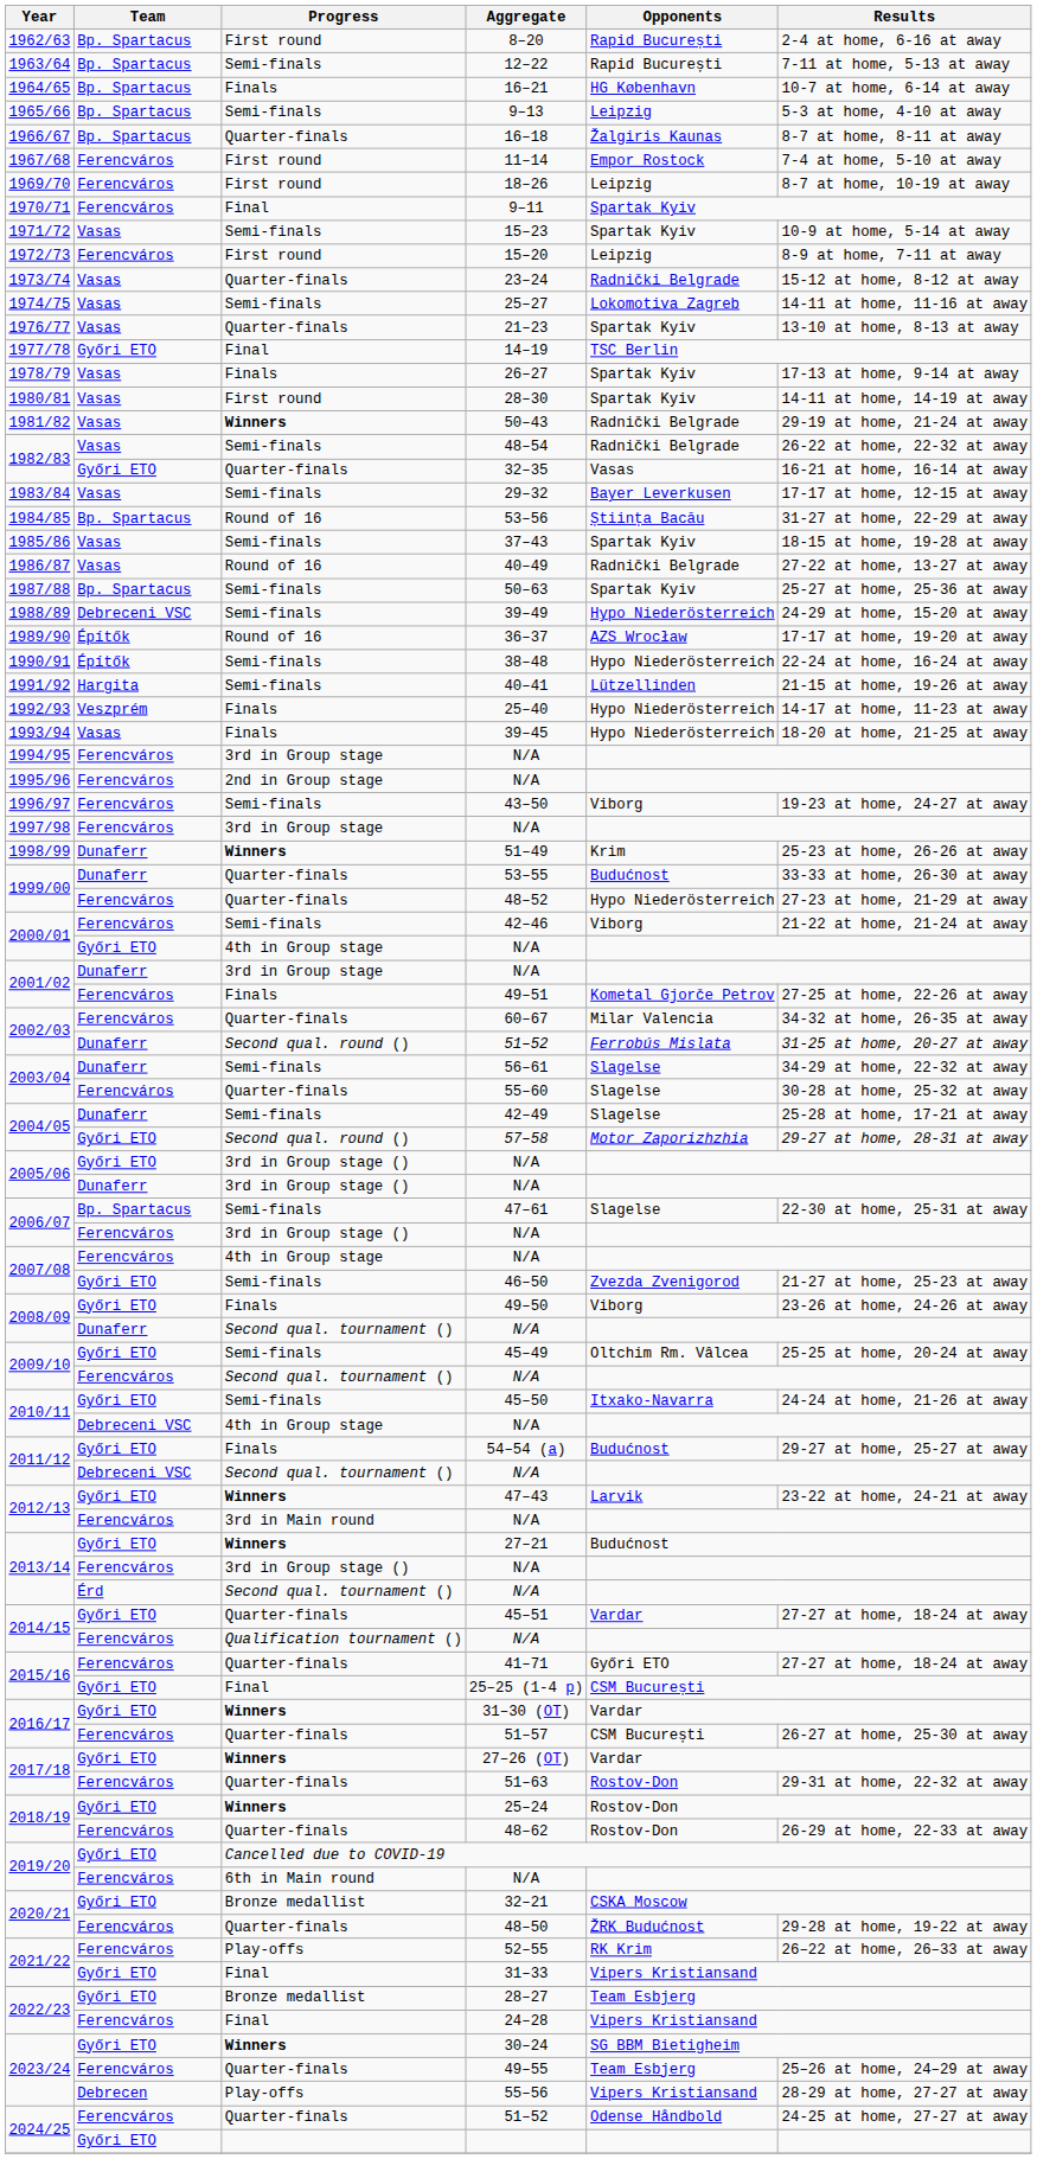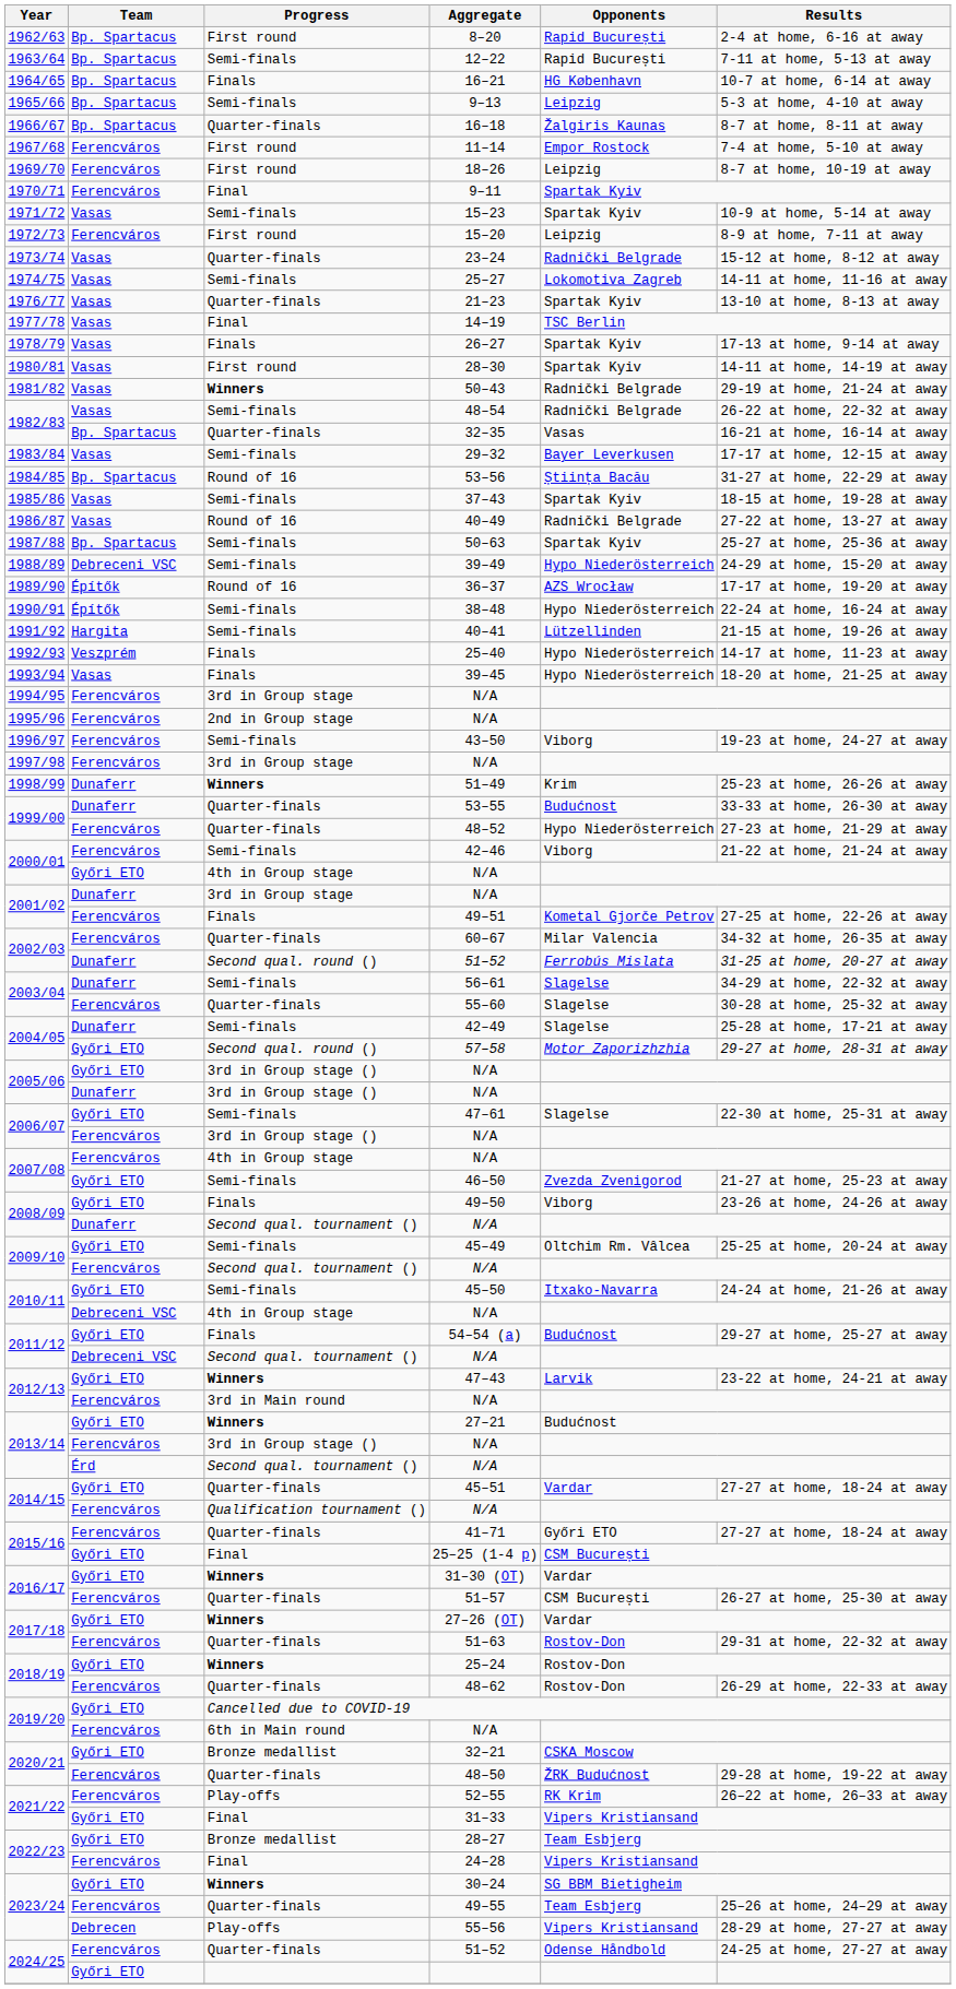 <table class="wikitable sortable">
 <tr>
 <th>Year</th>
 <th width="125">Team</th>
 <th>Progress</th>
 <th>Aggregate</th>
 <th>Opponents</th>
 <th>Results</th>
 </tr>
 <tr>
 <td><a href='#'>1962/63</a></td>
 <td><a href='#'>Bp. Spartacus</a></td>
 <td>First round</td>
 <td align=center>8–20</td>
 <td> <a href='#'>Rapid București</a></td>
 <td>2-4 at home, 6-16 at away</td>
 </tr>
 <tr>
 <td><a href='#'>1963/64</a></td>
 <td><a href='#'>Bp. Spartacus</a></td>
 <td>Semi-finals</td>
 <td align=center>12–22</td>
 <td> Rapid București</td>
 <td>7-11 at home, 5-13 at away</td>
 </tr>
 <tr>
 <td><a href='#'>1964/65</a></td>
 <td><a href='#'>Bp. Spartacus</a></td>
 <td> Finals</td>
 <td align=center>16–21</td>
 <td> <a href='#'>HG København</a></td>
 <td>10-7 at home, 6-14 at away</td>
 </tr>
 <tr>
 <td><a href='#'>1965/66</a></td>
 <td><a href='#'>Bp. Spartacus</a></td>
 <td>Semi-finals</td>
 <td align=center>9–13</td>
 <td> <a href='#'>Leipzig</a></td>
 <td>5-3 at home, 4-10 at away</td>
 </tr>
 <tr>
 <td><a href='#'>1966/67</a></td>
 <td><a href='#'>Bp. Spartacus</a></td>
 <td>Quarter-finals</td>
 <td align=center>16–18</td>
 <td> <a href='#'>Žalgiris Kaunas</a></td>
 <td>8-7 at home, 8-11 at away</td>
 </tr>
 <tr>
 <td><a href='#'>1967/68</a></td>
 <td><a href='#'>Ferencváros</a></td>
 <td>First round</td>
 <td align=center>11–14</td>
 <td> <a href='#'>Empor Rostock</a></td>
 <td>7-4 at home, 5-10 at away</td>
 </tr>
 <tr>
 <td><a href='#'>1969/70</a></td>
 <td><a href='#'>Ferencváros</a></td>
 <td>First round</td>
 <td align=center>18–26</td>
 <td> Leipzig</td>
 <td>8-7 at home, 10-19 at away</td>
 </tr>
 <tr>
 <td><a href='#'>1970/71</a></td>
 <td><a href='#'>Ferencváros</a></td>
 <td> Final</td>
 <td align=center>9–11</td>
 <td colspan="2"> <a href='#'>Spartak Kyiv</a></td>
 </tr>
 <tr>
 <td><a href='#'>1971/72</a></td>
 <td><a href='#'>Vasas</a></td>
 <td>Semi-finals</td>
 <td align=center>15–23</td>
 <td> Spartak Kyiv</td>
 <td>10-9 at home, 5-14 at away</td>
 </tr>
 <tr>
 <td><a href='#'>1972/73</a></td>
 <td><a href='#'>Ferencváros</a></td>
 <td>First round</td>
 <td align=center>15–20</td>
 <td> Leipzig</td>
 <td>8-9 at home, 7-11 at away</td>
 </tr>
 <tr>
 <td><a href='#'>1973/74</a></td>
 <td><a href='#'>Vasas</a></td>
 <td>Quarter-finals</td>
 <td align=center>23–24</td>
 <td> <a href='#'>Radnički Belgrade</a></td>
 <td>15-12 at home, 8-12 at away</td>
 </tr>
 <tr>
 <td><a href='#'>1974/75</a></td>
 <td><a href='#'>Vasas</a></td>
 <td>Semi-finals</td>
 <td align=center>25–27</td>
 <td> <a href='#'>Lokomotiva Zagreb</a></td>
 <td>14-11 at home, 11-16 at away</td>
 </tr>
 <tr>
 <td><a href='#'>1976/77</a></td>
 <td><a href='#'>Vasas</a></td>
 <td>Quarter-finals</td>
 <td align=center>21–23</td>
 <td> Spartak Kyiv</td>
 <td>13-10 at home, 8-13 at away</td>
 </tr>
 <tr>
 <td><a href='#'>1977/78</a></td>
-<td><a href='#'>Győri ETO</a></td>
+<td><a href='#'>Vasas</a></td>
 <td> Final</td>
 <td align=center>14–19</td>
 <td colspan="2"> <a href='#'>TSC Berlin</a></td>
 </tr>
 <tr>
 <td><a href='#'>1978/79</a></td>
 <td><a href='#'>Vasas</a></td>
 <td> Finals</td>
 <td align=center>26–27</td>
 <td> Spartak Kyiv</td>
 <td>17-13 at home, 9-14 at away</td>
 </tr>
 <tr>
 <td><a href='#'>1980/81</a></td>
 <td><a href='#'>Vasas</a></td>
 <td>First round</td>
 <td align=center>28–30</td>
 <td> Spartak Kyiv</td>
 <td>14-11 at home, 14-19 at away</td>
 </tr>
 <tr>
 <td><a href='#'>1981/82</a></td>
 <td><a href='#'>Vasas</a></td>
 <td> <strong>Winners</strong></td>
 <td align=center>50–43</td>
 <td> Radnički Belgrade</td>
 <td>29-19 at home, 21-24 at away</td>
 </tr>
 <tr>
 <td rowspan="2"><a href='#'>1982/83</a></td>
 <td><a href='#'>Vasas</a></td>
 <td>Semi-finals</td>
 <td align=center>48–54</td>
 <td> Radnički Belgrade</td>
 <td>26-22 at home, 22-32 at away</td>
 </tr>
 <tr>
-<td><a href='#'>Győri ETO</a></td>
+<td><a href='#'>Bp. Spartacus</a></td>
 <td>Quarter-finals</td>
 <td align=center>32–35</td>
 <td> Vasas</td>
 <td>16-21 at home, 16-14 at away</td>
 </tr>
 <tr>
 <td><a href='#'>1983/84</a></td>
 <td><a href='#'>Vasas</a></td>
 <td>Semi-finals</td>
 <td align=center>29–32</td>
 <td> <a href='#'>Bayer Leverkusen</a></td>
 <td>17-17 at home, 12-15 at away</td>
 </tr>
 <tr>
 <td><a href='#'>1984/85</a></td>
 <td><a href='#'>Bp. Spartacus</a></td>
 <td>Round of 16</td>
 <td align=center>53–56</td>
 <td> <a href='#'>Știința Bacău</a></td>
 <td>31-27 at home, 22-29 at away</td>
 </tr>
 <tr>
 <td><a href='#'>1985/86</a></td>
 <td><a href='#'>Vasas</a></td>
 <td>Semi-finals</td>
 <td align=center>37–43</td>
 <td> Spartak Kyiv</td>
 <td>18-15 at home, 19-28 at away</td>
 </tr>
 <tr>
 <td><a href='#'>1986/87</a></td>
 <td><a href='#'>Vasas</a></td>
 <td>Round of 16</td>
 <td align=center>40–49</td>
 <td> Radnički Belgrade</td>
 <td>27-22 at home, 13-27 at away</td>
 </tr>
 <tr>
 <td><a href='#'>1987/88</a></td>
 <td><a href='#'>Bp. Spartacus</a></td>
 <td>Semi-finals</td>
 <td align=center>50–63</td>
 <td> Spartak Kyiv</td>
 <td>25-27 at home, 25-36 at away</td>
 </tr>
 <tr>
 <td><a href='#'>1988/89</a></td>
 <td><a href='#'>Debreceni VSC</a></td>
 <td>Semi-finals</td>
 <td align=center>39–49</td>
 <td> <a href='#'>Hypo Niederösterreich</a></td>
 <td>24-29 at home, 15-20 at away</td>
 </tr>
 <tr>
 <td><a href='#'>1989/90</a></td>
 <td><a href='#'>Építők</a></td>
 <td>Round of 16</td>
 <td align=center>36–37</td>
 <td> <a href='#'>AZS Wrocław</a></td>
 <td>17-17 at home, 19-20 at away</td>
 </tr>
 <tr>
 <td><a href='#'>1990/91</a></td>
 <td><a href='#'>Építők</a></td>
 <td>Semi-finals</td>
 <td align=center>38–48</td>
 <td> Hypo Niederösterreich</td>
 <td>22-24 at home, 16-24 at away</td>
 </tr>
 <tr>
 <td><a href='#'>1991/92</a></td>
 <td><a href='#'>Hargita</a></td>
 <td>Semi-finals</td>
 <td align=center>40–41</td>
 <td> <a href='#'>Lützellinden</a></td>
 <td>21-15 at home, 19-26 at away</td>
 </tr>
 <tr>
 <td><a href='#'>1992/93</a></td>
 <td><a href='#'>Veszprém</a></td>
 <td> Finals</td>
 <td align=center>25–40</td>
 <td> Hypo Niederösterreich</td>
 <td>14-17 at home, 11-23 at away</td>
 </tr>
 <tr>
 <td><a href='#'>1993/94</a></td>
 <td><a href='#'>Vasas</a></td>
 <td> Finals</td>
 <td align=center>39–45</td>
 <td> Hypo Niederösterreich</td>
 <td>18-20 at home, 21-25 at away</td>
 </tr>
 <tr>
 <td><a href='#'>1994/95</a></td>
 <td><a href='#'>Ferencváros</a></td>
 <td>3rd in Group stage</td>
 <td align=center>N/A</td>
 <td colspan="2"></td>
 </tr>
 <tr>
 <td><a href='#'>1995/96</a></td>
 <td><a href='#'>Ferencváros</a></td>
 <td>2nd in Group stage</td>
 <td align=center>N/A</td>
 <td colspan="2"></td>
 </tr>
 <tr>
 <td><a href='#'>1996/97</a></td>
 <td><a href='#'>Ferencváros</a></td>
 <td>Semi-finals</td>
 <td align=center>43–50</td>
 <td> Viborg</td>
 <td>19-23 at home, 24-27 at away</td>
 </tr>
 <tr>
 <td><a href='#'>1997/98</a></td>
 <td><a href='#'>Ferencváros</a></td>
 <td>3rd in Group stage</td>
 <td align=center>N/A</td>
 <td colspan="2"></td>
 </tr>
 <tr>
 <td><a href='#'>1998/99</a></td>
 <td><a href='#'>Dunaferr</a></td>
 <td> <strong>Winners</strong></td>
 <td align=center>51–49</td>
 <td> Krim</td>
 <td>25-23 at home, 26-26 at away</td>
 </tr>
 <tr>
 <td rowspan="2"><a href='#'>1999/00</a></td>
 <td><a href='#'>Dunaferr</a></td>
 <td>Quarter-finals</td>
 <td align=center>53–55</td>
 <td> <a href='#'>Budućnost</a></td>
 <td>33-33 at home, 26-30 at away</td>
 </tr>
 <tr>
 <td><a href='#'>Ferencváros</a></td>
 <td>Quarter-finals</td>
 <td align=center>48–52</td>
 <td> Hypo Niederösterreich</td>
 <td>27-23 at home, 21-29 at away</td>
 </tr>
 <tr>
 <td rowspan="2"><a href='#'>2000/01</a></td>
 <td><a href='#'>Ferencváros</a></td>
 <td>Semi-finals</td>
 <td align=center>42–46</td>
 <td> Viborg</td>
 <td>21-22 at home, 21-24 at away</td>
 </tr>
 <tr>
 <td><a href='#'>Győri ETO</a></td>
 <td>4th in Group stage</td>
 <td align=center>N/A</td>
 <td colspan="2"></td>
 </tr>
 <tr>
 <td rowspan="2"><a href='#'>2001/02</a></td>
 <td><a href='#'>Dunaferr</a></td>
 <td>3rd in Group stage</td>
 <td align=center>N/A</td>
 <td colspan="2"></td>
 </tr>
 <tr>
 <td><a href='#'>Ferencváros</a></td>
 <td> Finals</td>
 <td align=center>49–51</td>
 <td> <a href='#'>Kometal Gjorče Petrov</a></td>
 <td>27-25 at home, 22-26 at away</td>
 </tr>
 <tr>
 <td rowspan="2"><a href='#'>2002/03</a></td>
 <td><a href='#'>Ferencváros</a></td>
 <td>Quarter-finals</td>
 <td align=center>60–67</td>
 <td> Milar Valencia</td>
 <td>34-32 at home, 26-35 at away</td>
 </tr>
 <tr>
 <td><a href='#'>Dunaferr</a></td>
 <td><em>Second qual. round</em> ()</td>
 <td align=center><em>51–52</em></td>
 <td><em> <a href='#'>Ferrobús Mislata</a></em></td>
 <td><em>31-25 at home, 20-27 at away</em></td>
 </tr>
 <tr>
 <td rowspan="2"><a href='#'>2003/04</a></td>
 <td><a href='#'>Dunaferr</a></td>
 <td>Semi-finals</td>
 <td align=center>56–61</td>
 <td> <a href='#'>Slagelse</a></td>
 <td>34-29 at home, 22-32 at away</td>
 </tr>
 <tr>
 <td><a href='#'>Ferencváros</a></td>
 <td>Quarter-finals</td>
 <td align=center>55–60</td>
 <td> Slagelse</td>
 <td>30-28 at home, 25-32 at away</td>
 </tr>
 <tr>
 <td rowspan="2"><a href='#'>2004/05</a></td>
 <td><a href='#'>Dunaferr</a></td>
 <td>Semi-finals</td>
 <td align=center>42–49</td>
 <td> Slagelse</td>
 <td>25-28 at home, 17-21 at away</td>
 </tr>
 <tr>
 <td><a href='#'>Győri ETO</a></td>
 <td><em>Second qual. round</em> ()</td>
 <td align=center><em>57–58</em></td>
 <td><em> <a href='#'>Motor Zaporizhzhia</a></em></td>
 <td><em>29-27 at home, 28-31 at away</em></td>
 </tr>
 <tr>
 <td rowspan="2"><a href='#'>2005/06</a></td>
 <td><a href='#'>Győri ETO</a></td>
 <td>3rd in Group stage ()</td>
 <td align=center>N/A</td>
 <td colspan="2"></td>
 </tr>
 <tr>
 <td><a href='#'>Dunaferr</a></td>
 <td>3rd in Group stage ()</td>
 <td align=center>N/A</td>
 <td colspan="2"></td>
 </tr>
 <tr>
 <td rowspan="2"><a href='#'>2006/07</a></td>
-<td><a href='#'>Bp. Spartacus</a></td>
+<td><a href='#'>Győri ETO</a></td>
 <td>Semi-finals</td>
 <td align=center>47–61</td>
 <td> Slagelse</td>
 <td>22-30 at home, 25-31 at away</td>
 </tr>
 <tr>
 <td><a href='#'>Ferencváros</a></td>
 <td>3rd in Group stage ()</td>
 <td align=center>N/A</td>
 <td colspan="2"></td>
 </tr>
 <tr>
 <td rowspan="2"><a href='#'>2007/08</a></td>
 <td><a href='#'>Ferencváros</a></td>
 <td>4th in Group stage</td>
 <td align=center>N/A</td>
 <td colspan="2"></td>
 </tr>
 <tr>
 <td><a href='#'>Győri ETO</a></td>
 <td>Semi-finals</td>
 <td align=center>46–50</td>
 <td> <a href='#'>Zvezda Zvenigorod</a></td>
 <td>21-27 at home, 25-23 at away</td>
 </tr>
 <tr>
 <td rowspan="2"><a href='#'>2008/09</a></td>
 <td><a href='#'>Győri ETO</a></td>
 <td> Finals</td>
 <td align=center>49–50</td>
 <td> Viborg</td>
 <td>23-26 at home, 24-26 at away</td>
 </tr>
 <tr>
 <td><a href='#'>Dunaferr</a></td>
 <td><em>Second qual. tournament</em> ()</td>
 <td align=center><em>N/A</em></td>
 <td colspan="2"><em></em></td>
 </tr>
 <tr>
 <td rowspan="2"><a href='#'>2009/10</a></td>
 <td><a href='#'>Győri ETO</a></td>
 <td>Semi-finals</td>
 <td align=center>45–49</td>
 <td> Oltchim Rm. Vâlcea</td>
 <td>25-25 at home, 20-24 at away</td>
 </tr>
 <tr>
 <td><a href='#'>Ferencváros</a></td>
 <td><em>Second qual. tournament</em> ()</td>
 <td align=center><em>N/A</em></td>
 <td colspan="2"><em></em></td>
 </tr>
 <tr>
 <td rowspan="2"><a href='#'>2010/11</a></td>
 <td><a href='#'>Győri ETO</a></td>
 <td>Semi-finals</td>
 <td align=center>45–50</td>
 <td> <a href='#'>Itxako-Navarra</a></td>
 <td>24-24 at home, 21-26 at away</td>
 </tr>
 <tr>
 <td><a href='#'>Debreceni VSC</a></td>
 <td>4th in Group stage</td>
 <td align=center>N/A</td>
 <td colspan="2"></td>
 </tr>
 <tr>
 <td rowspan="2"><a href='#'>2011/12</a></td>
 <td><a href='#'>Győri ETO</a></td>
 <td> Finals</td>
 <td align=center>54–54 (<a href='#'>a</a>)</td>
 <td> <a href='#'>Budućnost</a></td>
 <td>29-27 at home, 25-27 at away</td>
 </tr>
 <tr>
 <td><a href='#'>Debreceni VSC</a></td>
 <td><em>Second qual. tournament</em> ()</td>
 <td align=center><em>N/A</em></td>
 <td colspan="2"><em></em></td>
 </tr>
 <tr>
 <td rowspan="2"><a href='#'>2012/13</a></td>
 <td><a href='#'>Győri ETO</a></td>
 <td> <strong>Winners</strong></td>
 <td align=center>47–43</td>
 <td> <a href='#'>Larvik</a></td>
 <td>23-22 at home, 24-21 at away</td>
 </tr>
 <tr>
 <td><a href='#'>Ferencváros</a></td>
 <td>3rd in Main round</td>
 <td align=center>N/A</td>
 <td colspan="2"></td>
 </tr>
 <tr>
 <td rowspan="3"><a href='#'>2013/14</a></td>
 <td><a href='#'>Győri ETO</a></td>
 <td> <strong>Winners</strong></td>
 <td align=center>27–21</td>
 <td colspan="2"> Budućnost</td>
 </tr>
 <tr>
 <td><a href='#'>Ferencváros</a></td>
 <td>3rd in Group stage ()</td>
 <td align=center>N/A</td>
 <td colspan="2"></td>
 </tr>
 <tr>
 <td><a href='#'>Érd</a></td>
 <td><em>Second qual. tournament</em> ()</td>
 <td align=center><em>N/A</em></td>
 <td colspan="2"><em></em></td>
 </tr>
 <tr>
 <td rowspan="2"><a href='#'>2014/15</a></td>
 <td><a href='#'>Győri ETO</a></td>
 <td>Quarter-finals</td>
 <td align=center>45–51</td>
 <td> <a href='#'>Vardar</a></td>
 <td>27-27 at home, 18-24 at away</td>
 </tr>
 <tr>
 <td><a href='#'>Ferencváros</a></td>
 <td><em>Qualification tournament</em> ()</td>
 <td align=center><em>N/A</em></td>
 <td colspan="2"><em></em></td>
 </tr>
 <tr>
 <td rowspan="2"><a href='#'>2015/16</a></td>
 <td><a href='#'>Ferencváros</a></td>
 <td>Quarter-finals</td>
 <td align=center>41–71</td>
 <td> Győri ETO</td>
 <td>27-27 at home, 18-24 at away</td>
 </tr>
 <tr>
 <td><a href='#'>Győri ETO</a></td>
 <td> Final</td>
 <td align=center>25–25 (1-4 <a href='#'>p</a>)</td>
 <td colspan="2"> <a href='#'>CSM București</a></td>
 </tr>
 <tr>
 <td rowspan="2"><a href='#'>2016/17</a></td>
 <td><a href='#'>Győri ETO</a></td>
 <td> <strong>Winners</strong></td>
 <td align=center>31–30 (<a href='#'>OT</a>)</td>
 <td colspan="2"> Vardar</td>
 </tr>
 <tr>
 <td><a href='#'>Ferencváros</a></td>
 <td>Quarter-finals</td>
 <td align=center>51–57</td>
 <td> CSM București</td>
 <td>26-27 at home, 25-30 at away</td>
 </tr>
 <tr>
 <td rowspan="2"><a href='#'>2017/18</a></td>
 <td><a href='#'>Győri ETO</a></td>
 <td> <strong>Winners</strong></td>
 <td align=center>27–26 (<a href='#'>OT</a>)</td>
 <td colspan="2"> Vardar</td>
 </tr>
 <tr>
 <td><a href='#'>Ferencváros</a></td>
 <td>Quarter-finals</td>
 <td align=center>51–63</td>
 <td> <a href='#'>Rostov-Don</a></td>
 <td>29-31 at home, 22-32 at away</td>
 </tr>
 <tr>
 <td rowspan="2"><a href='#'>2018/19</a></td>
 <td><a href='#'>Győri ETO</a></td>
 <td> <strong>Winners</strong></td>
 <td align=center>25–24</td>
 <td colspan="2"> Rostov-Don</td>
 </tr>
 <tr>
 <td><a href='#'>Ferencváros</a></td>
 <td>Quarter-finals</td>
 <td align=center>48–62</td>
 <td> Rostov-Don</td>
 <td>26-29 at home, 22-33 at away</td>
 </tr>
 <tr>
 <td rowspan="2"><a href='#'>2019/20</a></td>
 <td><a href='#'>Győri ETO</a></td>
 <td colspan="4"><em>Cancelled due to COVID-19</em></td>
 </tr>
 <tr>
 <td><a href='#'>Ferencváros</a></td>
 <td>6th in Main round</td>
 <td align=center>N/A</td>
 <td colspan="2"></td>
 </tr>
 <tr>
 <td rowspan="2"><a href='#'>2020/21</a></td>
 <td><a href='#'>Győri ETO</a></td>
 <td> Bronze medallist</td>
 <td align=center>32–21</td>
 <td colspan="2"> <a href='#'>CSKA Moscow</a></td>
 </tr>
 <tr>
 <td><a href='#'>Ferencváros</a></td>
 <td>Quarter-finals</td>
 <td align=center>48–50</td>
 <td> <a href='#'>ŽRK Budućnost</a></td>
 <td>29-28 at home, 19-22 at away</td>
 </tr>
 <tr>
 <td rowspan="2"><a href='#'>2021/22</a></td>
 <td><a href='#'>Ferencváros</a></td>
 <td>Play-offs</td>
 <td align=center>52–55</td>
 <td> <a href='#'>RK Krim</a></td>
 <td>26–22 at home, 26–33 at away</td>
 </tr>
 <tr>
 <td><a href='#'>Győri ETO</a></td>
 <td> Final</td>
 <td align=center>31–33</td>
 <td colspan="2"> <a href='#'>Vipers Kristiansand</a></td>
 </tr>
 <tr>
 <td rowspan="2"><a href='#'>2022/23</a></td>
 <td><a href='#'>Győri ETO</a></td>
 <td> Bronze medallist</td>
 <td align=center>28–27</td>
 <td colspan="2"> <a href='#'>Team Esbjerg</a></td>
 </tr>
 <tr>
 <td><a href='#'>Ferencváros</a></td>
 <td> Final</td>
 <td align=center>24–28</td>
 <td colspan="2"> <a href='#'>Vipers Kristiansand</a></td>
 </tr>
 <tr>
 <td rowspan="3"><a href='#'>2023/24</a></td>
 <td><a href='#'>Győri ETO</a></td>
 <td> <strong>Winners</strong></td>
 <td align=center>30–24</td>
 <td colspan="2"> <a href='#'>SG BBM Bietigheim</a></td>
 </tr>
 <tr>
 <td><a href='#'>Ferencváros</a></td>
 <td>Quarter-finals</td>
 <td align=center>49–55</td>
 <td> <a href='#'>Team Esbjerg</a></td>
 <td>25–26 at home, 24–29 at away</td>
 </tr>
 <tr>
 <td><a href='#'>Debrecen</a></td>
 <td>Play-offs</td>
 <td align=center>55–56</td>
 <td> <a href='#'>Vipers Kristiansand</a></td>
 <td>28-29 at home, 27-27 at away</td>
 </tr>
 <tr>
 <td rowspan="2"><a href='#'>2024/25</a></td>
 <td><a href='#'>Ferencváros</a></td>
 <td>Quarter-finals</td>
 <td align=center>51–52</td>
 <td> <a href='#'>Odense Håndbold</a></td>
 <td>24-25 at home, 27-27 at away</td>
 </tr>
 <tr>
 <td><a href='#'>Győri ETO</a></td>
 <td></td>
 <td align=center></td>
 <td></td>
 <td></td>
 </tr>
 <tr>
 </tr>
 </table>
